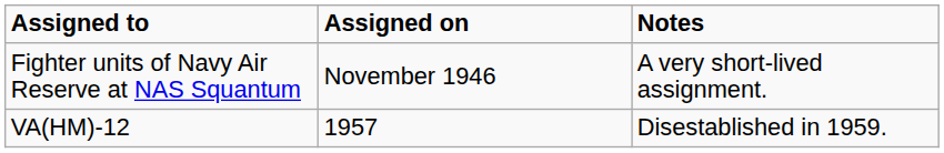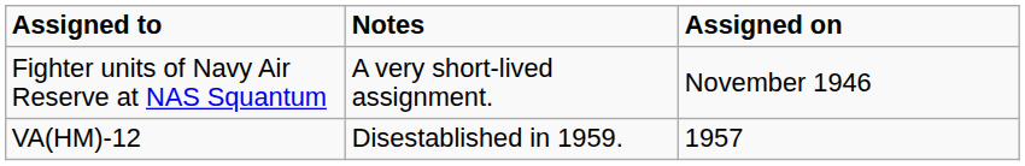 <table class="wikitable" style="width: 70%;">
 <tr>
 <td style="width: 200px;"><strong>Assigned to</strong></td>
+<td><strong>Notes</strong></td>
 <td style="width: 200px;"><strong>Assigned on</strong></td>
-<td><strong>Notes</strong></td>
 </tr>
 <tr>
 <td>Fighter units of Navy Air Reserve at <a href='#'>NAS Squantum</a></td>
+<td>A very short-lived assignment.</td>
 <td>November 1946</td>
-<td>A very short-lived assignment.</td>
 </tr>
 <tr>
 <td>VA(HM)-12</td>
+<td>Disestablished in 1959.</td>
 <td>1957</td>
-<td>Disestablished in 1959.</td>
 </tr>
 </table>
